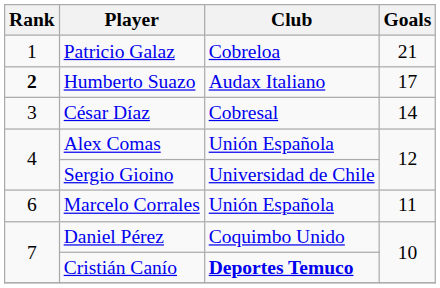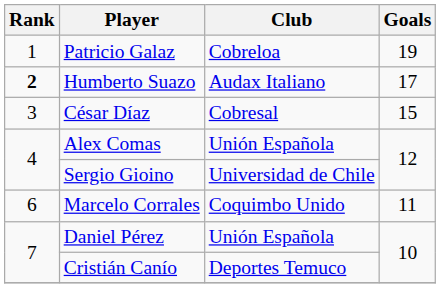 <table class="wikitable" style="text-align:center">
 <tr>
 <th>Rank</th>
 <th>Player</th>
 <th>Club</th>
 <th>Goals</th>
 </tr>
 <tr>
 <td>1</td>
 <td align="left"> <a href='#'>Patricio Galaz</a></td>
 <td align="left"><a href='#'>Cobreloa</a></td>
-<td>21</td>
+<td>19</td>
 </tr>
 <tr>
 <td><strong>2</strong></td>
 <td align="left"> <a href='#'>Humberto Suazo</a></td>
 <td align="left"><a href='#'>Audax Italiano</a></td>
 <td>17</td>
 </tr>
 <tr>
 <td>3</td>
 <td align="left"> <a href='#'>César Díaz</a></td>
 <td align="left"><a href='#'>Cobresal</a></td>
-<td>14</td>
+<td>15</td>
 </tr>
 <tr>
 <td rowspan="2">4</td>
 <td align="left"> <a href='#'>Alex Comas</a></td>
 <td align="left"><a href='#'>Unión Española</a></td>
 <td rowspan="2">12</td>
 </tr>
 <tr>
 <td align="left"> <a href='#'>Sergio Gioino</a></td>
 <td align="left"><a href='#'>Universidad de Chile</a></td>
 </tr>
 <tr>
 <td>6</td>
 <td align="left"> <a href='#'>Marcelo Corrales</a></td>
-<td align="left"><a href='#'>Unión Española</a></td>
+<td align="left"><a href='#'>Coquimbo Unido</a></td>
 <td>11</td>
 </tr>
 <tr>
 <td rowspan="2">7</td>
 <td align="left"> <a href='#'>Daniel Pérez</a></td>
-<td align="left"><a href='#'>Coquimbo Unido</a></td>
+<td align="left"><a href='#'>Unión Española</a></td>
 <td rowspan="2">10</td>
 </tr>
 <tr>
 <td align="left"> <a href='#'>Cristián Canío</a></td>
-<td align="left"><strong><a href='#'>Deportes Temuco</a></strong></td>
+<td align="left"><a href='#'>Deportes Temuco</a></td>
 </tr>
 <tr>
 </tr>
 </table>
